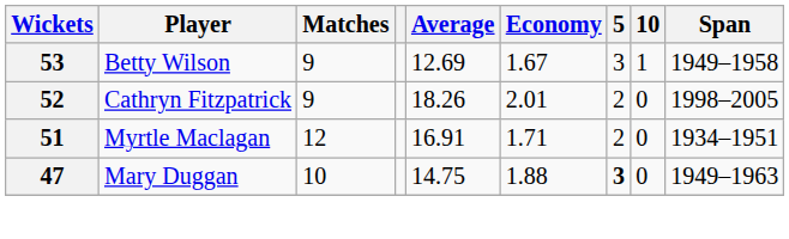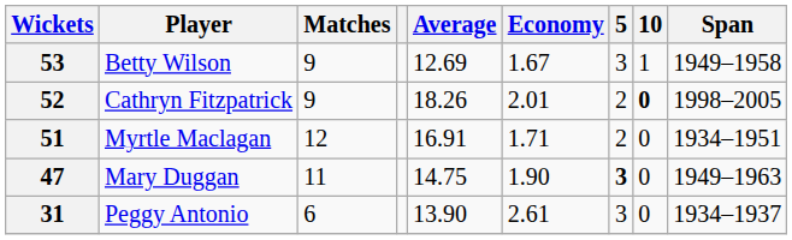 <table class="wikitable sortable defaultcenter col2left">
 <tr>
 <th><a href='#'>Wickets</a></th>
 <th>Player</th>
 <th>Matches</th>
 <th></th>
 <th><a href='#'>Average</a></th>
 <th><a href='#'>Economy</a></th>
 <th>5</th>
 <th>10</th>
 <th>Span</th>
 </tr>
 <tr>
 <th>53</th>
 <td> <a href='#'>Betty Wilson</a></td>
 <td>9</td>
 <td></td>
 <td>12.69</td>
 <td>1.67</td>
 <td>3</td>
 <td>1</td>
 <td>1949–1958</td>
 </tr>
 <tr>
 <th>52</th>
 <td> <a href='#'>Cathryn Fitzpatrick</a></td>
 <td>9</td>
 <td></td>
 <td>18.26</td>
 <td>2.01</td>
 <td>2</td>
-<td>0</td>
+<td><strong>0</strong></td>
 <td>1998–2005</td>
 </tr>
 <tr>
 <th>51</th>
 <td> <a href='#'>Myrtle Maclagan</a></td>
 <td>12</td>
 <td></td>
 <td>16.91</td>
 <td>1.71</td>
 <td>2</td>
 <td>0</td>
 <td>1934–1951</td>
 </tr>
 <tr>
 <th>47</th>
 <td> <a href='#'>Mary Duggan</a></td>
-<td>10</td>
+<td>11</td>
 <td></td>
 <td>14.75</td>
-<td>1.88</td>
+<td>1.90</td>
 <td><strong>3</strong></td>
 <td>0</td>
 <td>1949–1963</td>
 </tr>
 <tr>
+<th>31</th>
+<td> <a href='#'>Peggy Antonio</a></td>
+<td>6</td>
+<td></td>
+<td>13.90</td>
+<td>2.61</td>
+<td>3</td>
+<td>0</td>
+<td>1934–1937</td>
+</tr>
+<tr>
 </tr>
 </table>
